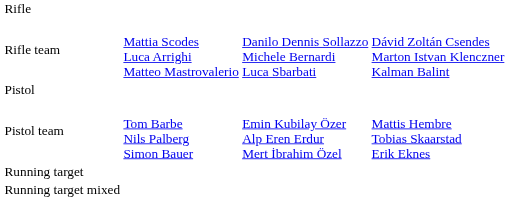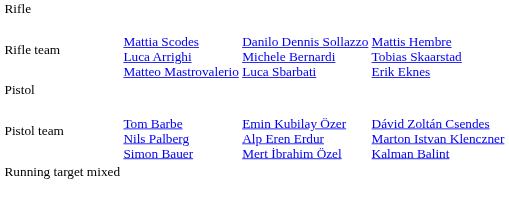 <table>
 <tr>
 <td>Rifle</td>
 <td></td>
 <td></td>
 <td></td>
 </tr>
 <tr>
 <td>Rifle team</td>
 <td><br><a href='#'>Mattia Scodes</a><br><a href='#'>Luca Arrighi</a><br><a href='#'>Matteo Mastrovalerio</a></td>
 <td><br><a href='#'>Danilo Dennis Sollazzo</a><br><a href='#'>Michele Bernardi</a><br><a href='#'>Luca Sbarbati</a></td>
-<td><br><a href='#'>Dávid Zoltán Csendes</a><br><a href='#'>Marton Istvan Klenczner</a><br><a href='#'>Kalman Balint</a></td>
+<td><br><a href='#'>Mattis Hembre</a><br><a href='#'>Tobias Skaarstad</a><br><a href='#'>Erik Eknes</a></td>
 </tr>
 <tr>
 <td>Pistol</td>
 <td></td>
 <td></td>
 <td></td>
 </tr>
 <tr>
 <td>Pistol team</td>
 <td><br><a href='#'>Tom Barbe</a><br><a href='#'>Nils Palberg</a><br><a href='#'>Simon Bauer</a></td>
 <td><br><a href='#'>Emin Kubilay Özer</a><br><a href='#'>Alp Eren Erdur</a><br><a href='#'>Mert İbrahim Özel</a></td>
-<td><br><a href='#'>Mattis Hembre</a><br><a href='#'>Tobias Skaarstad</a><br><a href='#'>Erik Eknes</a></td>
-</tr>
-<tr>
-<td>Running target</td>
-<td></td>
-<td></td>
-<td></td>
+<td><br><a href='#'>Dávid Zoltán Csendes</a><br><a href='#'>Marton Istvan Klenczner</a><br><a href='#'>Kalman Balint</a></td>
 </tr>
 <tr>
 <td>Running target mixed</td>
 <td></td>
 <td></td>
 <td></td>
 </tr>
 </table>
